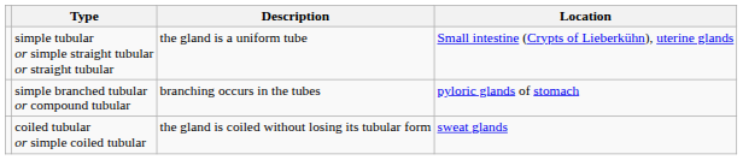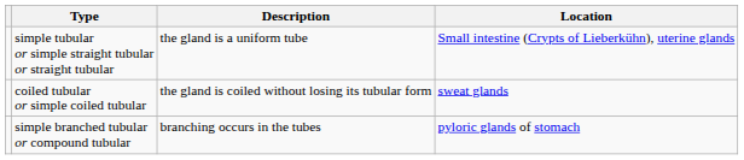 <table class="wikitable">
 <tr>
 <th></th>
 <th>Type</th>
 <th>Description</th>
 <th>Location</th>
 </tr>
 <tr>
 <td></td>
 <td valign=top>simple tubular<br><em>or</em> simple straight tubular<br><em>or</em> straight tubular</td>
 <td valign=top>the gland is a uniform tube</td>
 <td valign=top><a href='#'>Small intestine</a> (<a href='#'>Crypts of Lieberkühn</a>), <a href='#'>uterine glands</a></td>
 </tr>
 <tr>
 <td></td>
+<td valign=top>coiled tubular<br><em>or</em> simple coiled tubular</td>
+<td valign=top>the gland is coiled without losing its tubular form</td>
+<td valign=top><a href='#'>sweat glands</a></td>
+</tr>
+<tr>
+<td></td>
 <td valign=top>simple branched tubular<br><em>or</em> compound tubular</td>
 <td valign=top>branching occurs in the tubes</td>
 <td valign=top><a href='#'>pyloric glands</a> of <a href='#'>stomach</a></td>
 </tr>
-<tr>
-<td></td>
-<td valign=top>coiled tubular<br><em>or</em> simple coiled tubular</td>
-<td valign=top>the gland is coiled without losing its tubular form</td>
-<td valign=top><a href='#'>sweat glands</a></td>
-</tr>
 </table>
